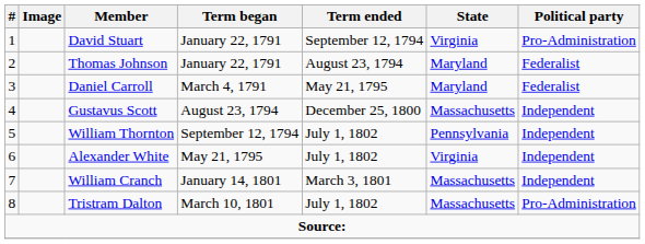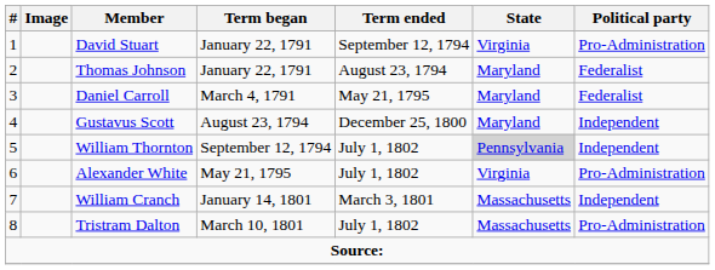 <table class="wikitable">
 <tr>
 <th>#</th>
 <th>Image</th>
 <th>Member</th>
 <th>Term began</th>
 <th>Term ended</th>
 <th>State</th>
 <th>Political party</th>
 </tr>
 <tr>
 <td>1</td>
 <td></td>
 <td><a href='#'>David Stuart</a></td>
 <td>January 22, 1791</td>
 <td>September 12, 1794</td>
 <td><a href='#'>Virginia</a></td>
 <td><a href='#'>Pro-Administration</a></td>
 </tr>
 <tr>
 <td>2</td>
 <td></td>
 <td><a href='#'>Thomas Johnson</a></td>
 <td>January 22, 1791</td>
 <td>August 23, 1794</td>
 <td><a href='#'>Maryland</a></td>
 <td><a href='#'>Federalist</a></td>
 </tr>
 <tr>
 <td>3</td>
 <td></td>
 <td><a href='#'>Daniel Carroll</a></td>
 <td>March 4, 1791</td>
 <td>May 21, 1795</td>
 <td><a href='#'>Maryland</a></td>
 <td><a href='#'>Federalist</a></td>
 </tr>
 <tr>
 <td>4</td>
 <td></td>
 <td><a href='#'>Gustavus Scott</a></td>
 <td>August 23, 1794</td>
 <td>December 25, 1800</td>
-<td><a href='#'>Massachusetts</a></td>
+<td><a href='#'>Maryland</a></td>
 <td><a href='#'>Independent</a></td>
 </tr>
 <tr>
 <td>5</td>
 <td></td>
 <td><a href='#'>William Thornton</a></td>
 <td>September 12, 1794</td>
 <td>July 1, 1802</td>
-<td><a href='#'>Pennsylvania</a></td>
+<td style="background: lightgrey;"><a href='#'>Pennsylvania</a></td>
 <td><a href='#'>Independent</a></td>
 </tr>
 <tr>
 <td>6</td>
 <td></td>
 <td><a href='#'>Alexander White</a></td>
 <td>May 21, 1795</td>
 <td>July 1, 1802</td>
 <td><a href='#'>Virginia</a></td>
-<td><a href='#'>Independent</a></td>
+<td><a href='#'>Pro-Administration</a></td>
 </tr>
 <tr>
 <td>7</td>
 <td></td>
 <td><a href='#'>William Cranch</a></td>
 <td>January 14, 1801</td>
 <td>March 3, 1801</td>
 <td><a href='#'>Massachusetts</a></td>
 <td><a href='#'>Independent</a></td>
 </tr>
 <tr>
 <td>8</td>
 <td></td>
 <td><a href='#'>Tristram Dalton</a></td>
 <td>March 10, 1801</td>
 <td>July 1, 1802</td>
 <td><a href='#'>Massachusetts</a></td>
 <td><a href='#'>Pro-Administration</a></td>
 </tr>
 <tr>
 <td colspan="7" style="text-align: center;"><strong>Source:</strong></td>
 </tr>
 <tr>
 </tr>
 </table>
